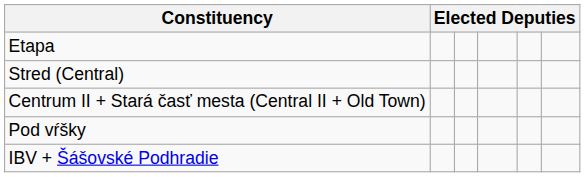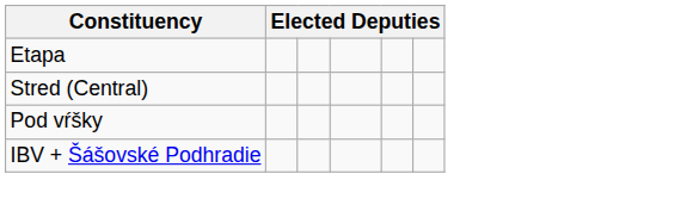 <table class="wikitable">
 <tr>
 <th>Constituency</th>
 <th colspan=5>Elected Deputies</th>
 </tr>
 <tr>
 <td>Etapa</td>
 <td><strong></strong></td>
 <td><strong></strong></td>
 <td><strong></strong></td>
 <td><strong></strong></td>
 <td><strong></strong></td>
 </tr>
 <tr>
 <td>Stred (Central)</td>
 <td><strong></strong></td>
 <td><strong></strong></td>
 <td><strong></strong></td>
 <td><strong></strong></td>
 <td><strong></strong></td>
 </tr>
 <tr>
-<td>Centrum II + Stará časť mesta (Central II + Old Town)</td>
-<td><strong></strong></td>
-<td><strong></strong></td>
-<td><strong></strong></td>
-<td><strong></strong></td>
-<td> </td>
-</tr>
-<tr>
 <td>Pod vŕšky</td>
 <td><strong></strong></td>
 <td><strong></strong></td>
 <td> </td>
 <td></td>
 <td></td>
 </tr>
 <tr>
 <td>IBV + <a href='#'>Šášovské Podhradie</a></td>
 <td><strong></strong></td>
 <td><strong></strong></td>
 <td> </td>
 <td></td>
 </tr>
 </table>
